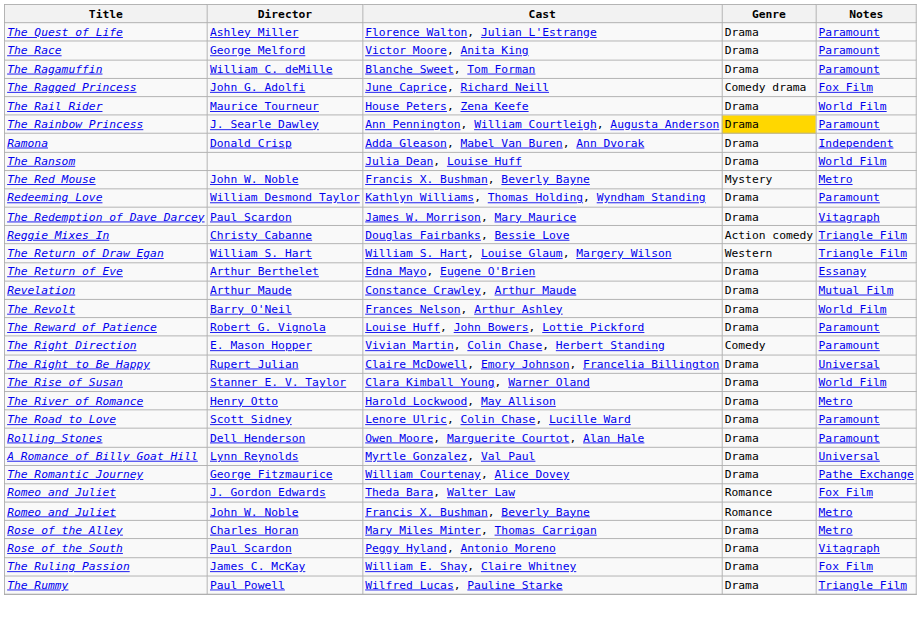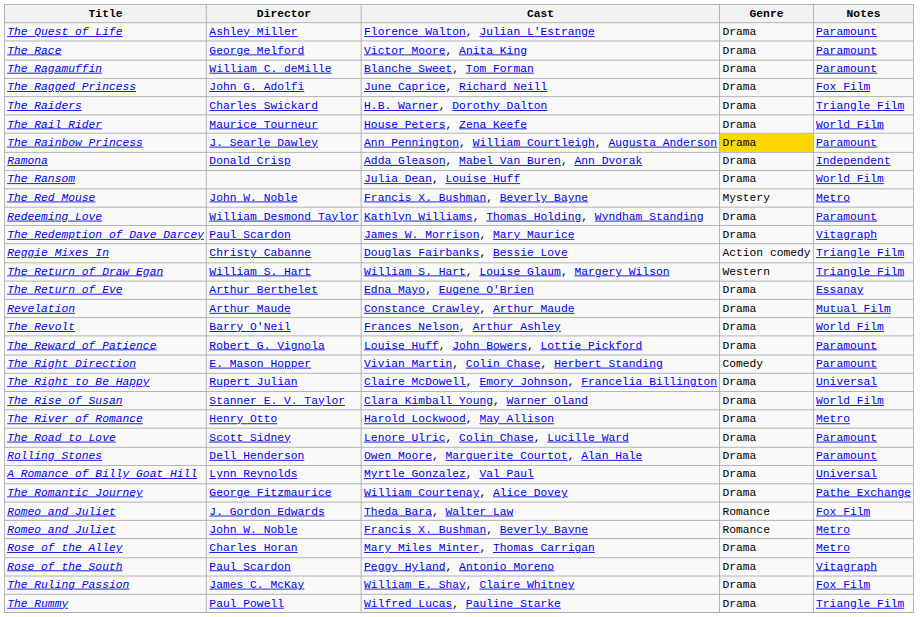 <table class="wikitable">
 <tr>
 <th>Title</th>
 <th>Director</th>
 <th>Cast</th>
 <th>Genre</th>
 <th>Notes</th>
 </tr>
 <tr>
 <td><em><a href='#'>The Quest of Life</a></em></td>
 <td><a href='#'>Ashley Miller</a></td>
 <td><a href='#'>Florence Walton</a>, <a href='#'>Julian L'Estrange</a></td>
 <td>Drama</td>
 <td><a href='#'>Paramount</a></td>
 </tr>
 <tr>
 <td><em><a href='#'>The Race</a></em></td>
 <td><a href='#'>George Melford</a></td>
 <td><a href='#'>Victor Moore</a>, <a href='#'>Anita King</a></td>
 <td>Drama</td>
 <td><a href='#'>Paramount</a></td>
 </tr>
 <tr>
 <td><em><a href='#'>The Ragamuffin</a></em></td>
 <td><a href='#'>William C. deMille</a></td>
 <td><a href='#'>Blanche Sweet</a>, <a href='#'>Tom Forman</a></td>
 <td>Drama</td>
 <td><a href='#'>Paramount</a></td>
 </tr>
 <tr>
 <td><em><a href='#'>The Ragged Princess</a></em></td>
 <td><a href='#'>John G. Adolfi</a></td>
 <td><a href='#'>June Caprice</a>, <a href='#'>Richard Neill</a></td>
-<td>Comedy drama</td>
+<td>Drama</td>
 <td><a href='#'>Fox Film</a></td>
+</tr>
+<tr>
+<td><em><a href='#'>The Raiders</a></em></td>
+<td><a href='#'>Charles Swickard</a></td>
+<td><a href='#'>H.B. Warner</a>, <a href='#'>Dorothy Dalton</a></td>
+<td>Drama</td>
+<td><a href='#'>Triangle Film</a></td>
 </tr>
 <tr>
 <td><em><a href='#'>The Rail Rider</a></em></td>
 <td><a href='#'>Maurice Tourneur</a></td>
 <td><a href='#'>House Peters</a>, <a href='#'>Zena Keefe</a></td>
 <td>Drama</td>
 <td><a href='#'>World Film</a></td>
 </tr>
 <tr>
 <td><em><a href='#'>The Rainbow Princess</a></em></td>
 <td><a href='#'>J. Searle Dawley</a></td>
 <td><a href='#'>Ann Pennington</a>, <a href='#'>William Courtleigh</a>, <a href='#'>Augusta Anderson</a></td>
 <td style="background: gold;">Drama</td>
 <td><a href='#'>Paramount</a></td>
 </tr>
 <tr>
 <td><em><a href='#'>Ramona</a></em></td>
 <td><a href='#'>Donald Crisp</a></td>
 <td><a href='#'>Adda Gleason</a>, <a href='#'>Mabel Van Buren</a>, <a href='#'>Ann Dvorak</a></td>
 <td>Drama</td>
 <td><a href='#'>Independent</a></td>
 </tr>
 <tr>
 <td><em><a href='#'>The Ransom</a></em></td>
 <td></td>
 <td><a href='#'>Julia Dean</a>, <a href='#'>Louise Huff</a></td>
 <td>Drama</td>
 <td><a href='#'>World Film</a></td>
 </tr>
 <tr>
 <td><em><a href='#'>The Red Mouse</a></em></td>
 <td><a href='#'>John W. Noble</a></td>
 <td><a href='#'>Francis X. Bushman</a>, <a href='#'>Beverly Bayne</a></td>
 <td>Mystery</td>
 <td><a href='#'>Metro</a></td>
 </tr>
 <tr>
 <td><em><a href='#'>Redeeming Love</a></em></td>
 <td><a href='#'>William Desmond Taylor</a></td>
 <td><a href='#'>Kathlyn Williams</a>, <a href='#'>Thomas Holding</a>, <a href='#'>Wyndham Standing</a></td>
 <td>Drama</td>
 <td><a href='#'>Paramount</a></td>
 </tr>
 <tr>
 <td><em><a href='#'>The Redemption of Dave Darcey</a></em></td>
 <td><a href='#'>Paul Scardon</a></td>
 <td><a href='#'>James W. Morrison</a>, <a href='#'>Mary Maurice</a></td>
 <td>Drama</td>
 <td><a href='#'>Vitagraph</a></td>
 </tr>
 <tr>
 <td><em><a href='#'>Reggie Mixes In</a></em></td>
 <td><a href='#'>Christy Cabanne</a></td>
 <td><a href='#'>Douglas Fairbanks</a>, <a href='#'>Bessie Love</a></td>
 <td>Action comedy</td>
 <td><a href='#'>Triangle Film</a></td>
 </tr>
 <tr>
 <td><em><a href='#'>The Return of Draw Egan</a></em></td>
 <td><a href='#'>William S. Hart</a></td>
 <td><a href='#'>William S. Hart</a>, <a href='#'>Louise Glaum</a>, <a href='#'>Margery Wilson</a></td>
 <td>Western</td>
 <td><a href='#'>Triangle Film</a></td>
 </tr>
 <tr>
 <td><em><a href='#'>The Return of Eve</a></em></td>
 <td><a href='#'>Arthur Berthelet</a></td>
 <td><a href='#'>Edna Mayo</a>, <a href='#'>Eugene O'Brien</a></td>
 <td>Drama</td>
 <td><a href='#'>Essanay</a></td>
 </tr>
 <tr>
 <td><em><a href='#'>Revelation</a></em></td>
 <td><a href='#'>Arthur Maude</a></td>
 <td><a href='#'>Constance Crawley</a>, <a href='#'>Arthur Maude</a></td>
 <td>Drama</td>
 <td><a href='#'>Mutual Film</a></td>
 </tr>
 <tr>
 <td><em><a href='#'>The Revolt</a></em></td>
 <td><a href='#'>Barry O'Neil</a></td>
 <td><a href='#'>Frances Nelson</a>, <a href='#'>Arthur Ashley</a></td>
 <td>Drama</td>
 <td><a href='#'>World Film</a></td>
 </tr>
 <tr>
 <td><em><a href='#'>The Reward of Patience</a></em></td>
 <td><a href='#'>Robert G. Vignola</a></td>
 <td><a href='#'>Louise Huff</a>, <a href='#'>John Bowers</a>, <a href='#'>Lottie Pickford</a></td>
 <td>Drama</td>
 <td><a href='#'>Paramount</a></td>
 </tr>
 <tr>
 <td><em><a href='#'>The Right Direction</a></em></td>
 <td><a href='#'>E. Mason Hopper</a></td>
 <td><a href='#'>Vivian Martin</a>, <a href='#'>Colin Chase</a>, <a href='#'>Herbert Standing</a></td>
 <td>Comedy</td>
 <td><a href='#'>Paramount</a></td>
 </tr>
 <tr>
 <td><em><a href='#'>The Right to Be Happy</a></em></td>
 <td><a href='#'>Rupert Julian</a></td>
 <td><a href='#'>Claire McDowell</a>, <a href='#'>Emory Johnson</a>, <a href='#'>Francelia Billington</a></td>
 <td>Drama</td>
 <td><a href='#'>Universal</a></td>
 </tr>
 <tr>
 <td><em><a href='#'>The Rise of Susan</a></em></td>
 <td><a href='#'>Stanner E. V. Taylor</a></td>
 <td><a href='#'>Clara Kimball Young</a>, <a href='#'>Warner Oland</a></td>
 <td>Drama</td>
 <td><a href='#'>World Film</a></td>
 </tr>
 <tr>
 <td><em><a href='#'>The River of Romance</a></em></td>
 <td><a href='#'>Henry Otto</a></td>
 <td><a href='#'>Harold Lockwood</a>, <a href='#'>May Allison</a></td>
 <td>Drama</td>
 <td><a href='#'>Metro</a></td>
 </tr>
 <tr>
 <td><em><a href='#'>The Road to Love</a></em></td>
 <td><a href='#'>Scott Sidney</a></td>
 <td><a href='#'>Lenore Ulric</a>, <a href='#'>Colin Chase</a>, <a href='#'>Lucille Ward</a></td>
 <td>Drama</td>
 <td><a href='#'>Paramount</a></td>
 </tr>
 <tr>
 <td><em><a href='#'>Rolling Stones</a></em></td>
 <td><a href='#'>Dell Henderson</a></td>
 <td><a href='#'>Owen Moore</a>, <a href='#'>Marguerite Courtot</a>, <a href='#'>Alan Hale</a></td>
 <td>Drama</td>
 <td><a href='#'>Paramount</a></td>
 </tr>
 <tr>
 <td><em><a href='#'>A Romance of Billy Goat Hill</a></em></td>
 <td><a href='#'>Lynn Reynolds</a></td>
 <td><a href='#'>Myrtle Gonzalez</a>, <a href='#'>Val Paul</a></td>
 <td>Drama</td>
 <td><a href='#'>Universal</a></td>
 </tr>
 <tr>
 <td><em><a href='#'>The Romantic Journey</a></em></td>
 <td><a href='#'>George Fitzmaurice</a></td>
 <td><a href='#'>William Courtenay</a>, <a href='#'>Alice Dovey</a></td>
 <td>Drama</td>
 <td><a href='#'>Pathe Exchange</a></td>
 </tr>
 <tr>
 <td><em><a href='#'>Romeo and Juliet</a></em></td>
 <td><a href='#'>J. Gordon Edwards</a></td>
 <td><a href='#'>Theda Bara</a>, <a href='#'>Walter Law</a></td>
 <td>Romance</td>
 <td><a href='#'>Fox Film</a></td>
 </tr>
 <tr>
 <td><em><a href='#'>Romeo and Juliet</a></em></td>
 <td><a href='#'>John W. Noble</a></td>
 <td><a href='#'>Francis X. Bushman</a>, <a href='#'>Beverly Bayne</a></td>
 <td>Romance</td>
 <td><a href='#'>Metro</a></td>
 </tr>
 <tr>
 <td><em><a href='#'>Rose of the Alley</a></em></td>
 <td><a href='#'>Charles Horan</a></td>
 <td><a href='#'>Mary Miles Minter</a>, <a href='#'>Thomas Carrigan</a></td>
 <td>Drama</td>
 <td><a href='#'>Metro</a></td>
 </tr>
 <tr>
 <td><em><a href='#'>Rose of the South</a></em></td>
 <td><a href='#'>Paul Scardon</a></td>
 <td><a href='#'>Peggy Hyland</a>, <a href='#'>Antonio Moreno</a></td>
 <td>Drama</td>
 <td><a href='#'>Vitagraph</a></td>
 </tr>
 <tr>
 <td><em><a href='#'>The Ruling Passion</a></em></td>
 <td><a href='#'>James C. McKay</a></td>
 <td><a href='#'>William E. Shay</a>, <a href='#'>Claire Whitney</a></td>
 <td>Drama</td>
 <td><a href='#'>Fox Film</a></td>
 </tr>
 <tr>
 <td><em><a href='#'>The Rummy</a></em></td>
 <td><a href='#'>Paul Powell</a></td>
 <td><a href='#'>Wilfred Lucas</a>, <a href='#'>Pauline Starke</a></td>
 <td>Drama</td>
 <td><a href='#'>Triangle Film</a></td>
 </tr>
 <tr>
 </tr>
 </table>
